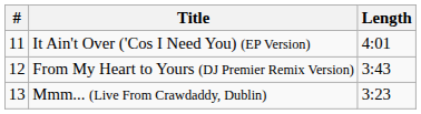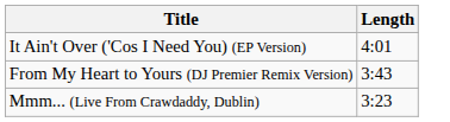 <table class="wikitable">
 <tr>
-<th>#</th>
 <th>Title</th>
 <th>Length</th>
 </tr>
 <tr>
-<td>11</td>
 <td>It Ain't Over ('Cos I Need You) <small> (EP Version)</small></td>
 <td>4:01</td>
 </tr>
 <tr>
-<td>12</td>
 <td>From My Heart to Yours <small> (DJ Premier Remix Version)</small></td>
 <td>3:43</td>
 </tr>
 <tr>
-<td>13</td>
 <td>Mmm... <small> (Live From Crawdaddy, Dublin)</small></td>
 <td>3:23</td>
 </tr>
 </table>
